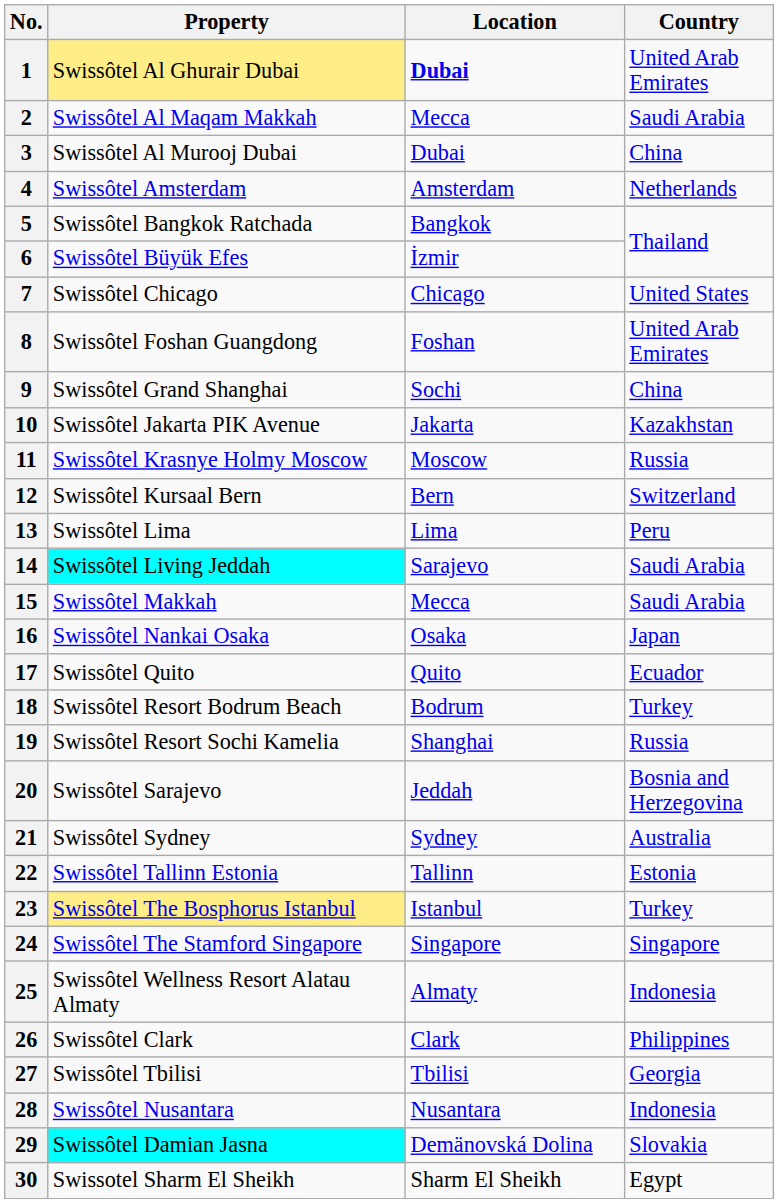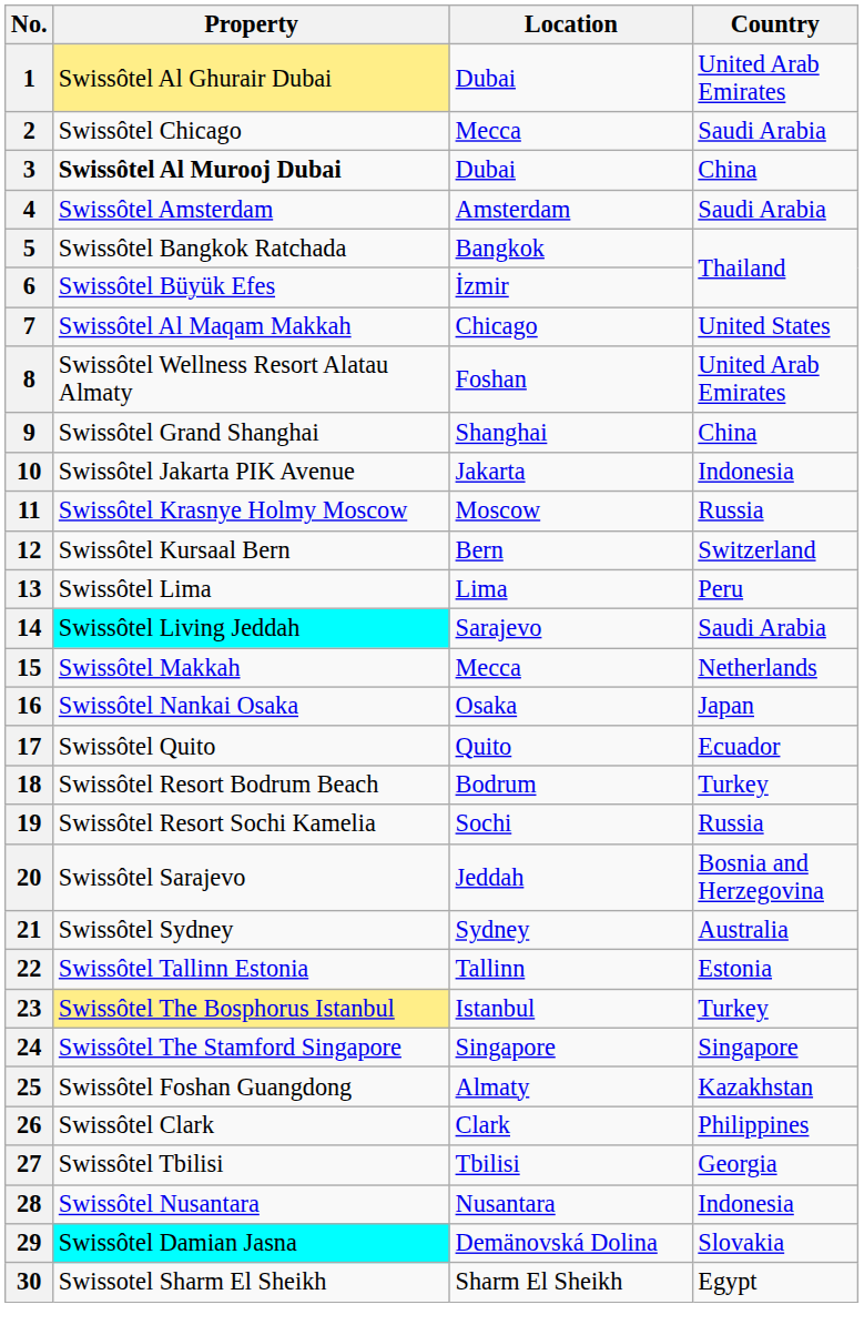 <table class="wikitable sortable">
 <tr>
 <th style="width:5px;">No.</th>
 <th style="width:250px;">Property</th>
 <th style="width:150px;">Location</th>
 <th style="width:100px;">Country</th>
 </tr>
 <tr>
 <th>1</th>
 <td style="background:#fe8">Swissôtel Al Ghurair Dubai</td>
-<td><strong><a href='#'>Dubai</a></strong></td>
+<td><a href='#'>Dubai</a></td>
 <td><a href='#'>United Arab Emirates</a></td>
 </tr>
 <tr>
 <th>2</th>
-<td><a href='#'>Swissôtel Al Maqam Makkah</a></td>
+<td>Swissôtel Chicago</td>
 <td><a href='#'>Mecca</a></td>
 <td><a href='#'>Saudi Arabia</a></td>
 </tr>
 <tr>
 <th>3</th>
-<td>Swissôtel Al Murooj Dubai</td>
+<td><strong>Swissôtel Al Murooj Dubai</strong></td>
 <td><a href='#'>Dubai</a></td>
 <td><a href='#'>China</a></td>
 </tr>
 <tr>
 <th>4</th>
 <td><a href='#'>Swissôtel Amsterdam</a></td>
 <td><a href='#'>Amsterdam</a></td>
-<td><a href='#'>Netherlands</a></td>
+<td><a href='#'>Saudi Arabia</a></td>
 </tr>
 <tr>
 <th>5</th>
 <td>Swissôtel Bangkok Ratchada</td>
 <td><a href='#'>Bangkok</a></td>
 <td rowspan="2"><a href='#'>Thailand</a></td>
 </tr>
 <tr>
 <th>6</th>
 <td><a href='#'>Swissôtel Büyük Efes</a></td>
 <td><a href='#'>İzmir</a></td>
 </tr>
 <tr>
 <th>7</th>
-<td>Swissôtel Chicago</td>
+<td><a href='#'>Swissôtel Al Maqam Makkah</a></td>
 <td><a href='#'>Chicago</a></td>
 <td><a href='#'>United States</a></td>
 </tr>
 <tr>
 <th>8</th>
-<td>Swissôtel Foshan Guangdong</td>
+<td>Swissôtel Wellness Resort Alatau Almaty</td>
 <td><a href='#'>Foshan</a></td>
 <td><a href='#'>United Arab Emirates</a></td>
 </tr>
 <tr>
 <th>9</th>
 <td>Swissôtel Grand Shanghai</td>
-<td><a href='#'>Sochi</a></td>
+<td><a href='#'>Shanghai</a></td>
 <td><a href='#'>China</a></td>
 </tr>
 <tr>
 <th>10</th>
 <td>Swissôtel Jakarta PIK Avenue</td>
 <td><a href='#'>Jakarta</a></td>
-<td><a href='#'>Kazakhstan</a></td>
+<td><a href='#'>Indonesia</a></td>
 </tr>
 <tr>
 <th>11</th>
 <td><a href='#'>Swissôtel Krasnye Holmy Moscow</a></td>
 <td><a href='#'>Moscow</a></td>
 <td><a href='#'>Russia</a></td>
 </tr>
 <tr>
 <th>12</th>
 <td>Swissôtel Kursaal Bern</td>
 <td><a href='#'>Bern</a></td>
 <td><a href='#'>Switzerland</a></td>
 </tr>
 <tr>
 <th>13</th>
 <td>Swissôtel Lima</td>
 <td><a href='#'>Lima</a></td>
 <td><a href='#'>Peru</a></td>
 </tr>
 <tr>
 <th>14</th>
 <td style="background:#00FFFF">Swissôtel Living Jeddah</td>
 <td><a href='#'>Sarajevo</a></td>
 <td><a href='#'>Saudi Arabia</a></td>
 </tr>
 <tr>
 <th>15</th>
 <td><a href='#'>Swissôtel Makkah</a></td>
 <td><a href='#'>Mecca</a></td>
-<td><a href='#'>Saudi Arabia</a></td>
+<td><a href='#'>Netherlands</a></td>
 </tr>
 <tr>
 <th>16</th>
 <td><a href='#'>Swissôtel Nankai Osaka</a></td>
 <td><a href='#'>Osaka</a></td>
 <td><a href='#'>Japan</a></td>
 </tr>
 <tr>
 <th>17</th>
 <td>Swissôtel Quito</td>
 <td><a href='#'>Quito</a></td>
 <td><a href='#'>Ecuador</a></td>
 </tr>
 <tr>
 <th>18</th>
 <td>Swissôtel Resort Bodrum Beach</td>
 <td><a href='#'>Bodrum</a></td>
 <td><a href='#'>Turkey</a></td>
 </tr>
 <tr>
 <th>19</th>
 <td>Swissôtel Resort Sochi Kamelia</td>
-<td><a href='#'>Shanghai</a></td>
+<td><a href='#'>Sochi</a></td>
 <td><a href='#'>Russia</a></td>
 </tr>
 <tr>
 <th>20</th>
 <td>Swissôtel Sarajevo</td>
 <td><a href='#'>Jeddah</a></td>
 <td><a href='#'>Bosnia and Herzegovina</a></td>
 </tr>
 <tr>
 <th>21</th>
 <td>Swissôtel Sydney</td>
 <td><a href='#'>Sydney</a></td>
 <td><a href='#'>Australia</a></td>
 </tr>
 <tr>
 <th>22</th>
 <td><a href='#'>Swissôtel Tallinn Estonia</a></td>
 <td><a href='#'>Tallinn</a></td>
 <td><a href='#'>Estonia</a></td>
 </tr>
 <tr>
 <th>23</th>
 <td style="background:#fe8"><a href='#'>Swissôtel The Bosphorus Istanbul</a></td>
 <td><a href='#'>Istanbul</a></td>
 <td><a href='#'>Turkey</a></td>
 </tr>
 <tr>
 <th>24</th>
 <td><a href='#'>Swissôtel The Stamford Singapore</a></td>
 <td><a href='#'>Singapore</a></td>
 <td><a href='#'>Singapore</a></td>
 </tr>
 <tr>
 <th>25</th>
-<td>Swissôtel Wellness Resort Alatau Almaty</td>
+<td>Swissôtel Foshan Guangdong</td>
 <td><a href='#'>Almaty</a></td>
-<td><a href='#'>Indonesia</a></td>
+<td><a href='#'>Kazakhstan</a></td>
 </tr>
 <tr>
 <th>26</th>
 <td>Swissôtel Clark</td>
 <td><a href='#'>Clark</a></td>
 <td><a href='#'>Philippines</a></td>
 </tr>
 <tr>
 <th>27</th>
 <td>Swissôtel Tbilisi</td>
 <td><a href='#'>Tbilisi</a></td>
 <td><a href='#'>Georgia</a></td>
 </tr>
 <tr>
 <th>28</th>
 <td><a href='#'>Swissôtel Nusantara</a></td>
 <td><a href='#'>Nusantara</a></td>
 <td><a href='#'>Indonesia</a></td>
 </tr>
 <tr>
 <th>29</th>
 <td style="background:#00FFFF">Swissôtel Damian Jasna</td>
 <td><a href='#'>Demänovská Dolina</a></td>
 <td><a href='#'>Slovakia</a></td>
 </tr>
 <tr>
 <th>30</th>
 <td>Swissotel Sharm El Sheikh</td>
 <td>Sharm El Sheikh</td>
 <td>Egypt</td>
 </tr>
 </table>
